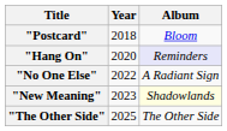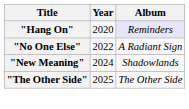 <table class="wikitable plainrowheaders" style="text-align:center;">
 <tr>
 <th>Title</th>
 <th>Year</th>
 <th>Album</th>
-</tr>
-<tr>
-<th scope="row">"Postcard"<br></th>
-<td>2018</td>
-<td><em><a href='#'>Bloom</a></em></td>
 </tr>
 <tr>
 <th scope="row">"Hang On"<br></th>
 <td>2020</td>
 <td style="background: lavender;"><em>Reminders</em></td>
 </tr>
 <tr>
 <th scope="row">"No One Else"<br></th>
 <td>2022</td>
 <td><em>A Radiant Sign</em></td>
 </tr>
 <tr>
 <th scope="row">"New Meaning"<br></th>
-<td>2023</td>
-<td style="background: lightyellow;"><em>Shadowlands</em></td>
+<td>2024</td>
+<td><em>Shadowlands</em></td>
 </tr>
 <tr>
 <th scope="row">"The Other Side"<br></th>
 <td>2025</td>
 <td><em>The Other Side</em></td>
 </tr>
 </table>
